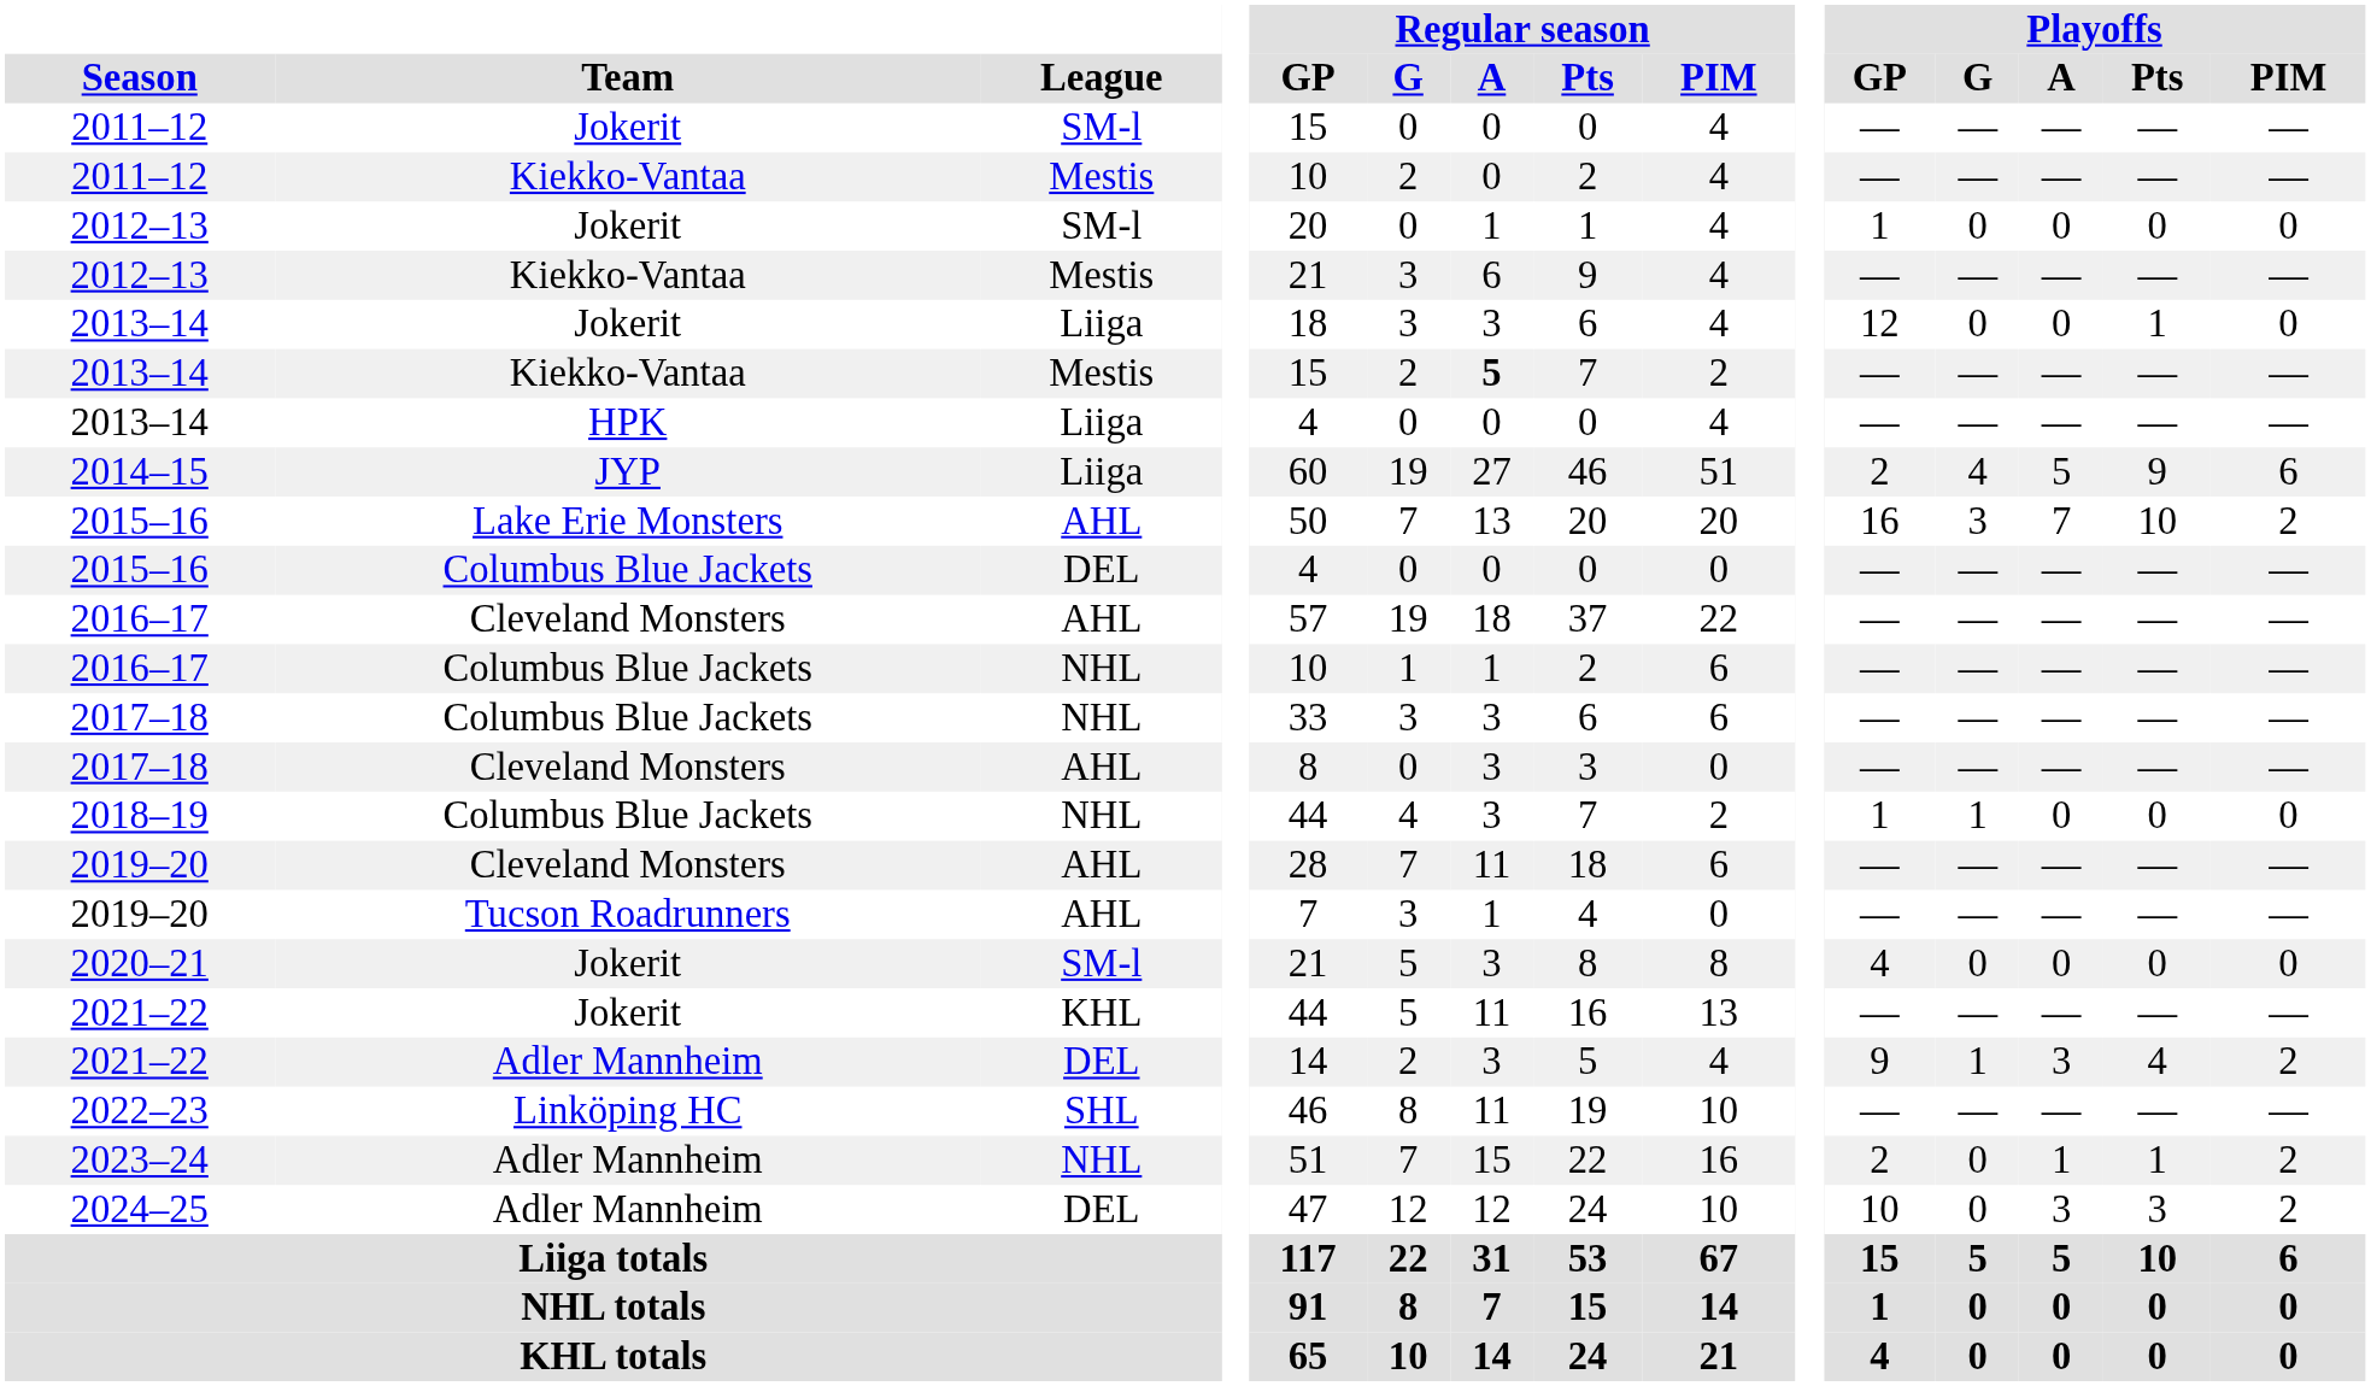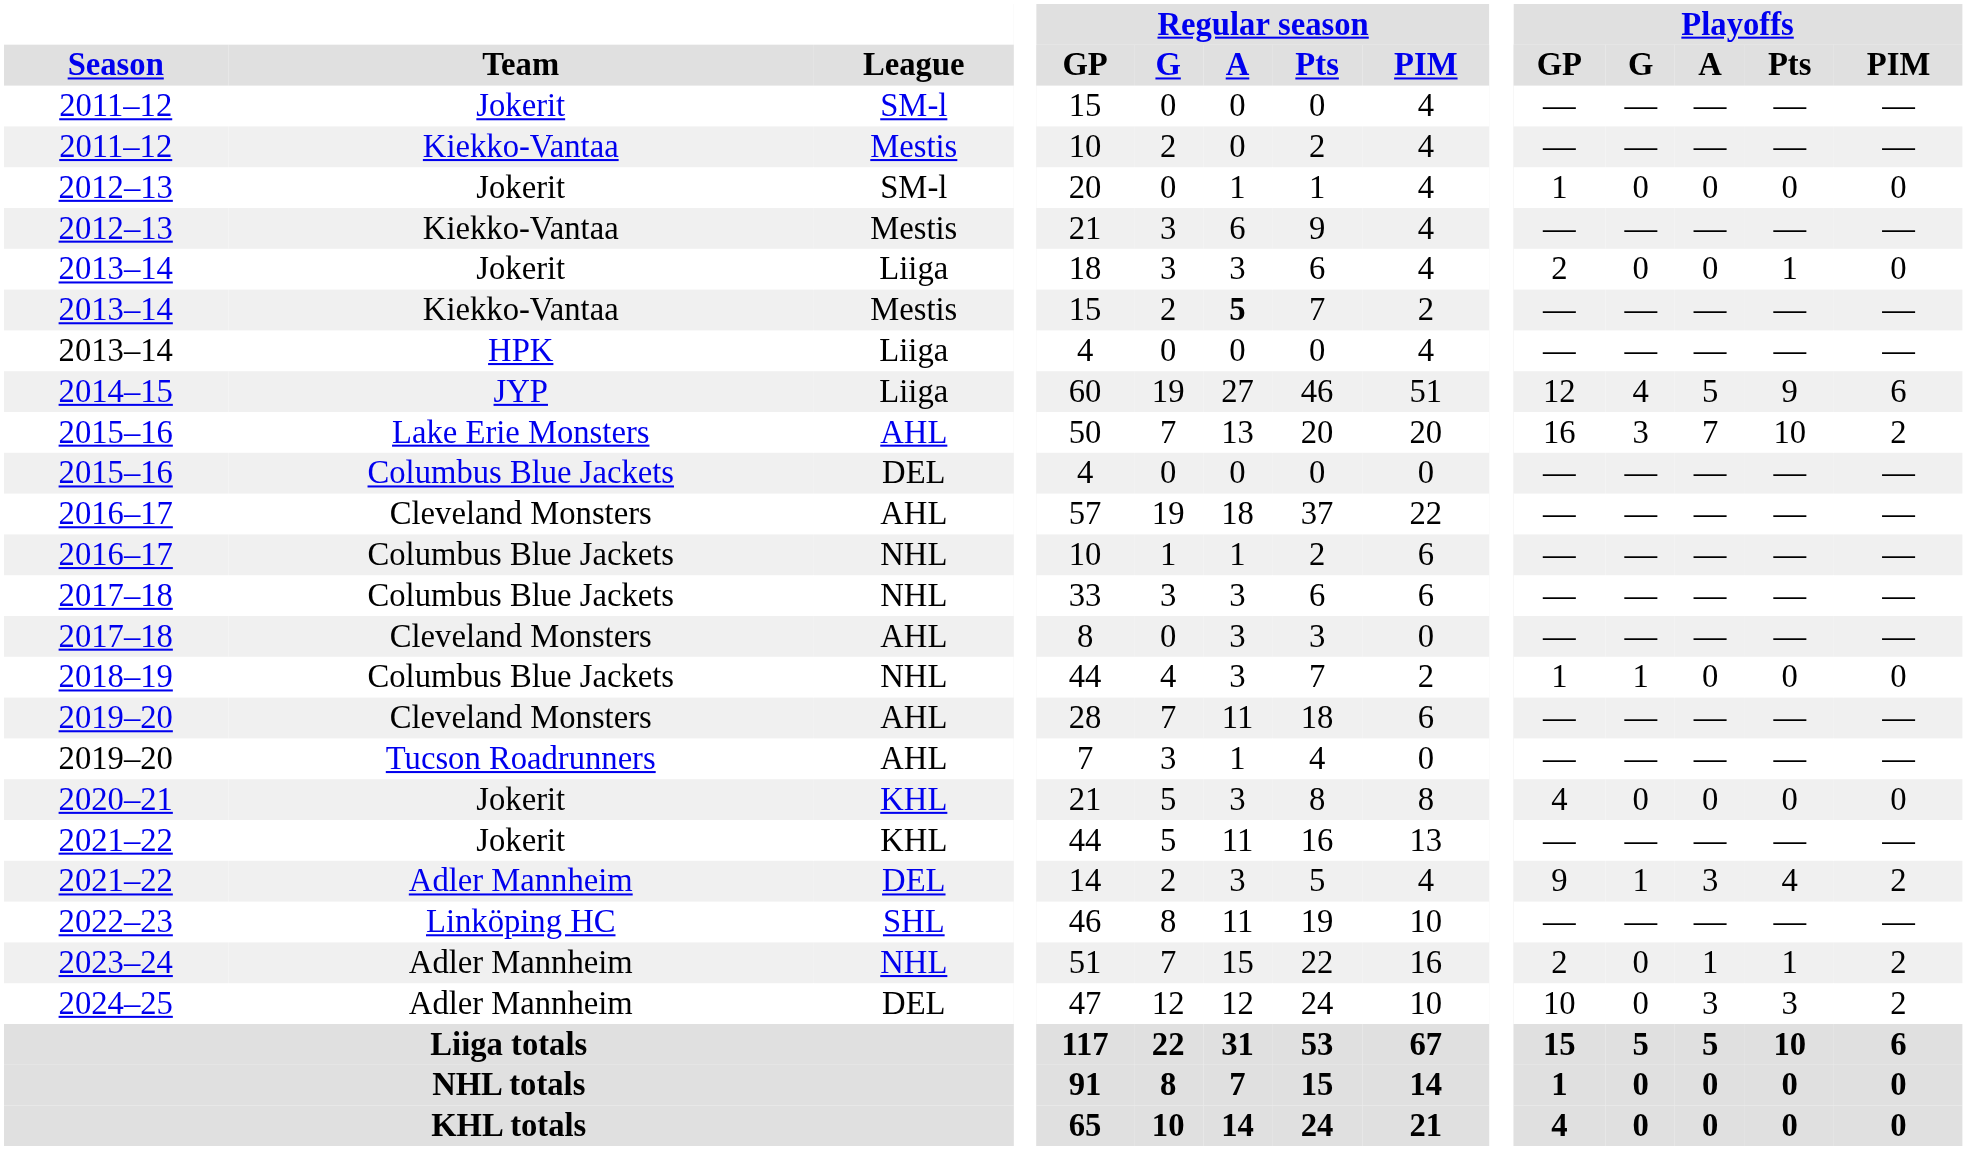 <table border="0" cellpadding="1" cellspacing="0" style="width:60em; text-align:center;">
 <tr style="background:#e0e0e0;">
 <th colspan="3" style="background:#fff;"> </th>
 <th rowspan="99" style="background:#fff;"> </th>
 <th colspan="5"><a href='#'>Regular season</a></th>
 <th rowspan="99" style="background:#fff;"> </th>
 <th colspan="5"><a href='#'>Playoffs</a></th>
 </tr>
 <tr style="background:#e0e0e0;">
 <th><a href='#'>Season</a></th>
 <th>Team</th>
 <th>League</th>
 <th>GP</th>
 <th><a href='#'>G</a></th>
 <th><a href='#'>A</a></th>
 <th><a href='#'>Pts</a></th>
 <th><a href='#'>PIM</a></th>
 <th>GP</th>
 <th>G</th>
 <th>A</th>
 <th>Pts</th>
 <th>PIM</th>
 </tr>
 <tr>
 <td><a href='#'>2011–12</a></td>
 <td><a href='#'>Jokerit</a></td>
 <td><a href='#'>SM-l</a></td>
 <td>15</td>
 <td>0</td>
 <td>0</td>
 <td>0</td>
 <td>4</td>
 <td>—</td>
 <td>—</td>
 <td>—</td>
 <td>—</td>
 <td>—</td>
 </tr>
 <tr style="background:#f0f0f0;">
 <td><a href='#'>2011–12</a></td>
 <td><a href='#'>Kiekko-Vantaa</a></td>
 <td><a href='#'>Mestis</a></td>
 <td>10</td>
 <td>2</td>
 <td>0</td>
 <td>2</td>
 <td>4</td>
 <td>—</td>
 <td>—</td>
 <td>—</td>
 <td>—</td>
 <td>—</td>
 </tr>
 <tr>
 <td><a href='#'>2012–13</a></td>
 <td>Jokerit</td>
 <td>SM-l</td>
 <td>20</td>
 <td>0</td>
 <td>1</td>
 <td>1</td>
 <td>4</td>
 <td>1</td>
 <td>0</td>
 <td>0</td>
 <td>0</td>
 <td>0</td>
 </tr>
 <tr style="background:#f0f0f0;">
 <td><a href='#'>2012–13</a></td>
 <td>Kiekko-Vantaa</td>
 <td>Mestis</td>
 <td>21</td>
 <td>3</td>
 <td>6</td>
 <td>9</td>
 <td>4</td>
 <td>—</td>
 <td>—</td>
 <td>—</td>
 <td>—</td>
 <td>—</td>
 </tr>
 <tr>
 <td><a href='#'>2013–14</a></td>
 <td>Jokerit</td>
 <td>Liiga</td>
 <td>18</td>
 <td>3</td>
 <td>3</td>
 <td>6</td>
 <td>4</td>
-<td>12</td>
+<td>2</td>
 <td>0</td>
 <td>0</td>
 <td>1</td>
 <td>0</td>
 </tr>
 <tr style="background:#f0f0f0;">
 <td><a href='#'>2013–14</a></td>
 <td>Kiekko-Vantaa</td>
 <td>Mestis</td>
 <td>15</td>
 <td>2</td>
 <td><strong>5</strong></td>
 <td>7</td>
 <td>2</td>
 <td>—</td>
 <td>—</td>
 <td>—</td>
 <td>—</td>
 <td>—</td>
 </tr>
 <tr>
 <td>2013–14</td>
 <td><a href='#'>HPK</a></td>
 <td>Liiga</td>
 <td>4</td>
 <td>0</td>
 <td>0</td>
 <td>0</td>
 <td>4</td>
 <td>—</td>
 <td>—</td>
 <td>—</td>
 <td>—</td>
 <td>—</td>
 </tr>
 <tr style="background:#f0f0f0;">
 <td><a href='#'>2014–15</a></td>
 <td><a href='#'>JYP</a></td>
 <td>Liiga</td>
 <td>60</td>
 <td>19</td>
 <td>27</td>
 <td>46</td>
 <td>51</td>
-<td>2</td>
+<td>12</td>
 <td>4</td>
 <td>5</td>
 <td>9</td>
 <td>6</td>
 </tr>
 <tr>
 <td><a href='#'>2015–16</a></td>
 <td><a href='#'>Lake Erie Monsters</a></td>
 <td><a href='#'>AHL</a></td>
 <td>50</td>
 <td>7</td>
 <td>13</td>
 <td>20</td>
 <td>20</td>
 <td>16</td>
 <td>3</td>
 <td>7</td>
 <td>10</td>
 <td>2</td>
 </tr>
 <tr style="background:#f0f0f0;">
 <td><a href='#'>2015–16</a></td>
 <td><a href='#'>Columbus Blue Jackets</a></td>
 <td>DEL</td>
 <td>4</td>
 <td>0</td>
 <td>0</td>
 <td>0</td>
 <td>0</td>
 <td>—</td>
 <td>—</td>
 <td>—</td>
 <td>—</td>
 <td>—</td>
 </tr>
 <tr>
 <td><a href='#'>2016–17</a></td>
 <td>Cleveland Monsters</td>
 <td>AHL</td>
 <td>57</td>
 <td>19</td>
 <td>18</td>
 <td>37</td>
 <td>22</td>
 <td>—</td>
 <td>—</td>
 <td>—</td>
 <td>—</td>
 <td>—</td>
 </tr>
 <tr style="background:#f0f0f0;">
 <td><a href='#'>2016–17</a></td>
 <td>Columbus Blue Jackets</td>
 <td>NHL</td>
 <td>10</td>
 <td>1</td>
 <td>1</td>
 <td>2</td>
 <td>6</td>
 <td>—</td>
 <td>—</td>
 <td>—</td>
 <td>—</td>
 <td>—</td>
 </tr>
 <tr>
 <td><a href='#'>2017–18</a></td>
 <td>Columbus Blue Jackets</td>
 <td>NHL</td>
 <td>33</td>
 <td>3</td>
 <td>3</td>
 <td>6</td>
 <td>6</td>
 <td>—</td>
 <td>—</td>
 <td>—</td>
 <td>—</td>
 <td>—</td>
 </tr>
 <tr style="background:#f0f0f0;">
 <td><a href='#'>2017–18</a></td>
 <td>Cleveland Monsters</td>
 <td>AHL</td>
 <td>8</td>
 <td>0</td>
 <td>3</td>
 <td>3</td>
 <td>0</td>
 <td>—</td>
 <td>—</td>
 <td>—</td>
 <td>—</td>
 <td>—</td>
 </tr>
 <tr>
 <td><a href='#'>2018–19</a></td>
 <td>Columbus Blue Jackets</td>
 <td>NHL</td>
 <td>44</td>
 <td>4</td>
 <td>3</td>
 <td>7</td>
 <td>2</td>
 <td>1</td>
 <td>1</td>
 <td>0</td>
 <td>0</td>
 <td>0</td>
 </tr>
 <tr style="background:#f0f0f0;">
 <td><a href='#'>2019–20</a></td>
 <td>Cleveland Monsters</td>
 <td>AHL</td>
 <td>28</td>
 <td>7</td>
 <td>11</td>
 <td>18</td>
 <td>6</td>
 <td>—</td>
 <td>—</td>
 <td>—</td>
 <td>—</td>
 <td>—</td>
 </tr>
 <tr>
 <td>2019–20</td>
 <td><a href='#'>Tucson Roadrunners</a></td>
 <td>AHL</td>
 <td>7</td>
 <td>3</td>
 <td>1</td>
 <td>4</td>
 <td>0</td>
 <td>—</td>
 <td>—</td>
 <td>—</td>
 <td>—</td>
 <td>—</td>
 </tr>
 <tr style="background:#f0f0f0;">
 <td><a href='#'>2020–21</a></td>
 <td>Jokerit</td>
-<td><a href='#'>SM-l</a></td>
+<td><a href='#'>KHL</a></td>
 <td>21</td>
 <td>5</td>
 <td>3</td>
 <td>8</td>
 <td>8</td>
 <td>4</td>
 <td>0</td>
 <td>0</td>
 <td>0</td>
 <td>0</td>
 </tr>
 <tr>
 <td><a href='#'>2021–22</a></td>
 <td>Jokerit</td>
 <td>KHL</td>
 <td>44</td>
 <td>5</td>
 <td>11</td>
 <td>16</td>
 <td>13</td>
 <td>—</td>
 <td>—</td>
 <td>—</td>
 <td>—</td>
 <td>—</td>
 </tr>
 <tr style="background:#f0f0f0;">
 <td><a href='#'>2021–22</a></td>
 <td><a href='#'>Adler Mannheim</a></td>
 <td><a href='#'>DEL</a></td>
 <td>14</td>
 <td>2</td>
 <td>3</td>
 <td>5</td>
 <td>4</td>
 <td>9</td>
 <td>1</td>
 <td>3</td>
 <td>4</td>
 <td>2</td>
 </tr>
 <tr>
 <td><a href='#'>2022–23</a></td>
 <td><a href='#'>Linköping HC</a></td>
 <td><a href='#'>SHL</a></td>
 <td>46</td>
 <td>8</td>
 <td>11</td>
 <td>19</td>
 <td>10</td>
 <td>—</td>
 <td>—</td>
 <td>—</td>
 <td>—</td>
 <td>—</td>
 </tr>
 <tr style="background:#f0f0f0;">
 <td><a href='#'>2023–24</a></td>
 <td>Adler Mannheim</td>
 <td><a href='#'>NHL</a></td>
 <td>51</td>
 <td>7</td>
 <td>15</td>
 <td>22</td>
 <td>16</td>
 <td>2</td>
 <td>0</td>
 <td>1</td>
 <td>1</td>
 <td>2</td>
 </tr>
 <tr>
 <td><a href='#'>2024–25</a></td>
 <td>Adler Mannheim</td>
 <td>DEL</td>
 <td>47</td>
 <td>12</td>
 <td>12</td>
 <td>24</td>
 <td>10</td>
 <td>10</td>
 <td>0</td>
 <td>3</td>
 <td>3</td>
 <td>2</td>
 </tr>
 <tr style="background:#e0e0e0;">
 <th colspan="3">Liiga totals</th>
 <th>117</th>
 <th>22</th>
 <th>31</th>
 <th>53</th>
 <th>67</th>
 <th>15</th>
 <th>5</th>
 <th>5</th>
 <th>10</th>
 <th>6</th>
 </tr>
 <tr style="background:#e0e0e0;">
 <th colspan="3">NHL totals</th>
 <th>91</th>
 <th>8</th>
 <th>7</th>
 <th>15</th>
 <th>14</th>
 <th>1</th>
 <th>0</th>
 <th>0</th>
 <th>0</th>
 <th>0</th>
 </tr>
 <tr style="background:#e0e0e0;">
 <th colspan="3">KHL totals</th>
 <th>65</th>
 <th>10</th>
 <th>14</th>
 <th>24</th>
 <th>21</th>
 <th>4</th>
 <th>0</th>
 <th>0</th>
 <th>0</th>
 <th>0</th>
 </tr>
 </table>
